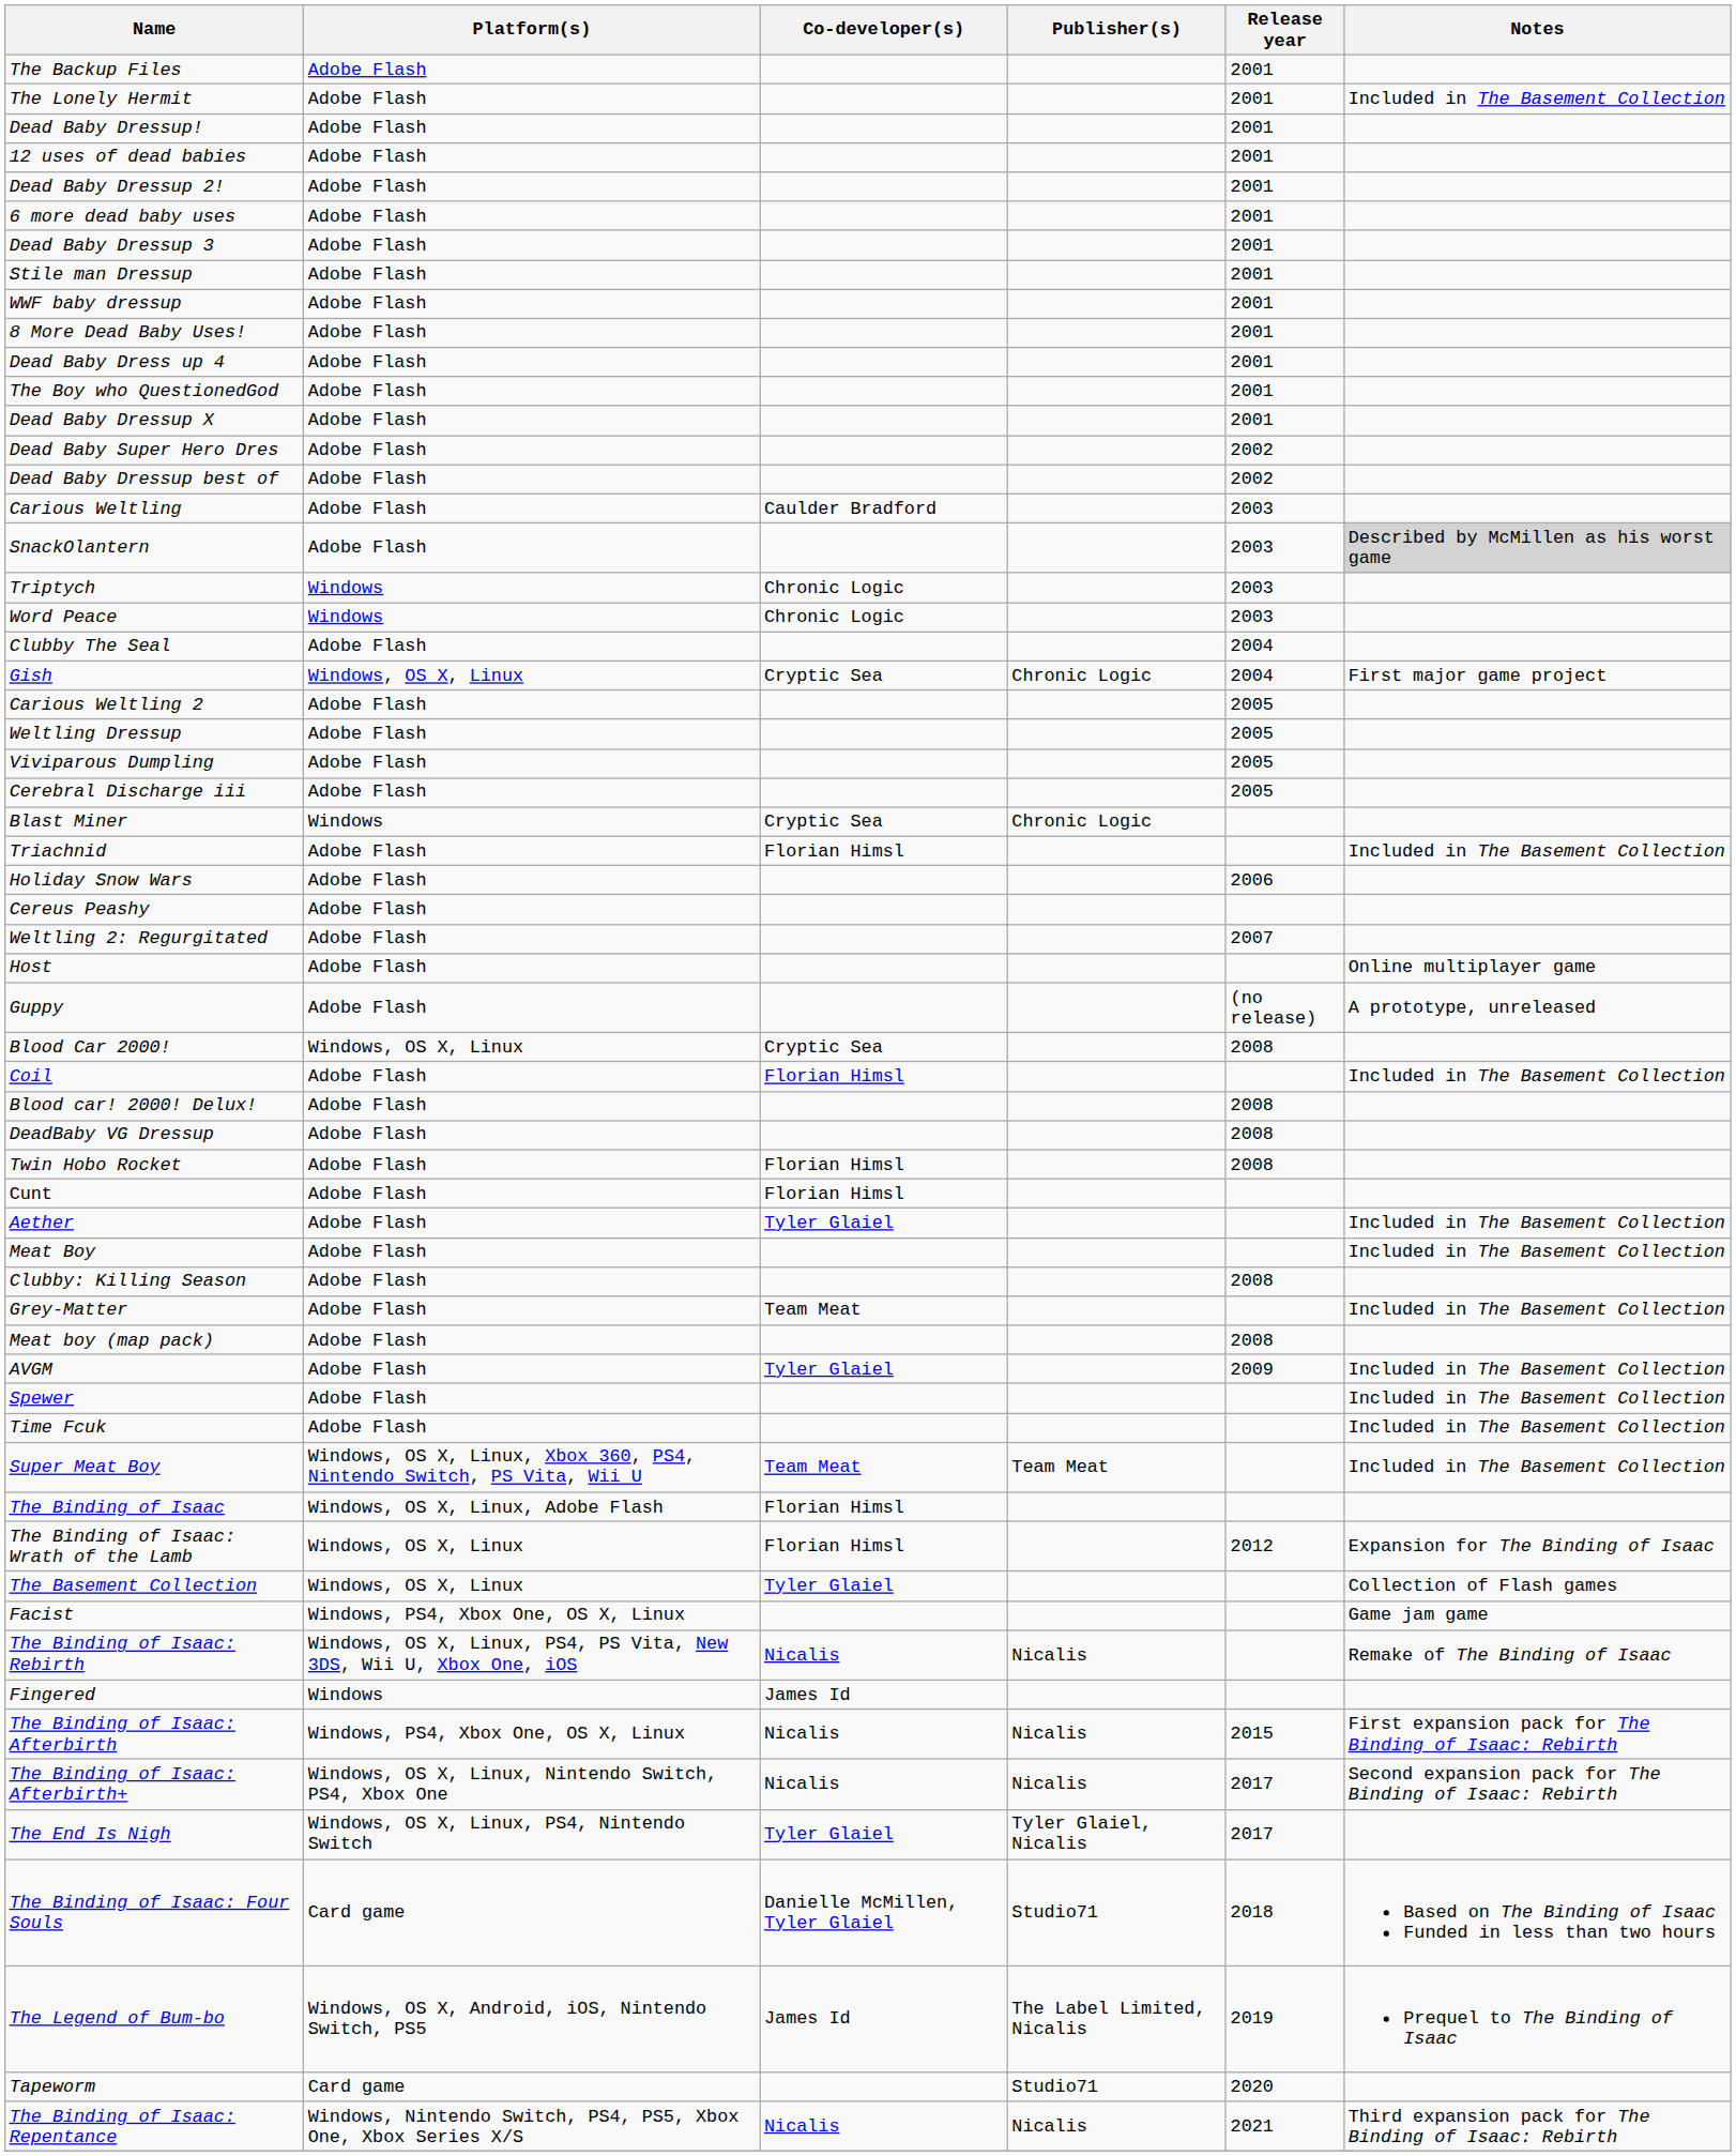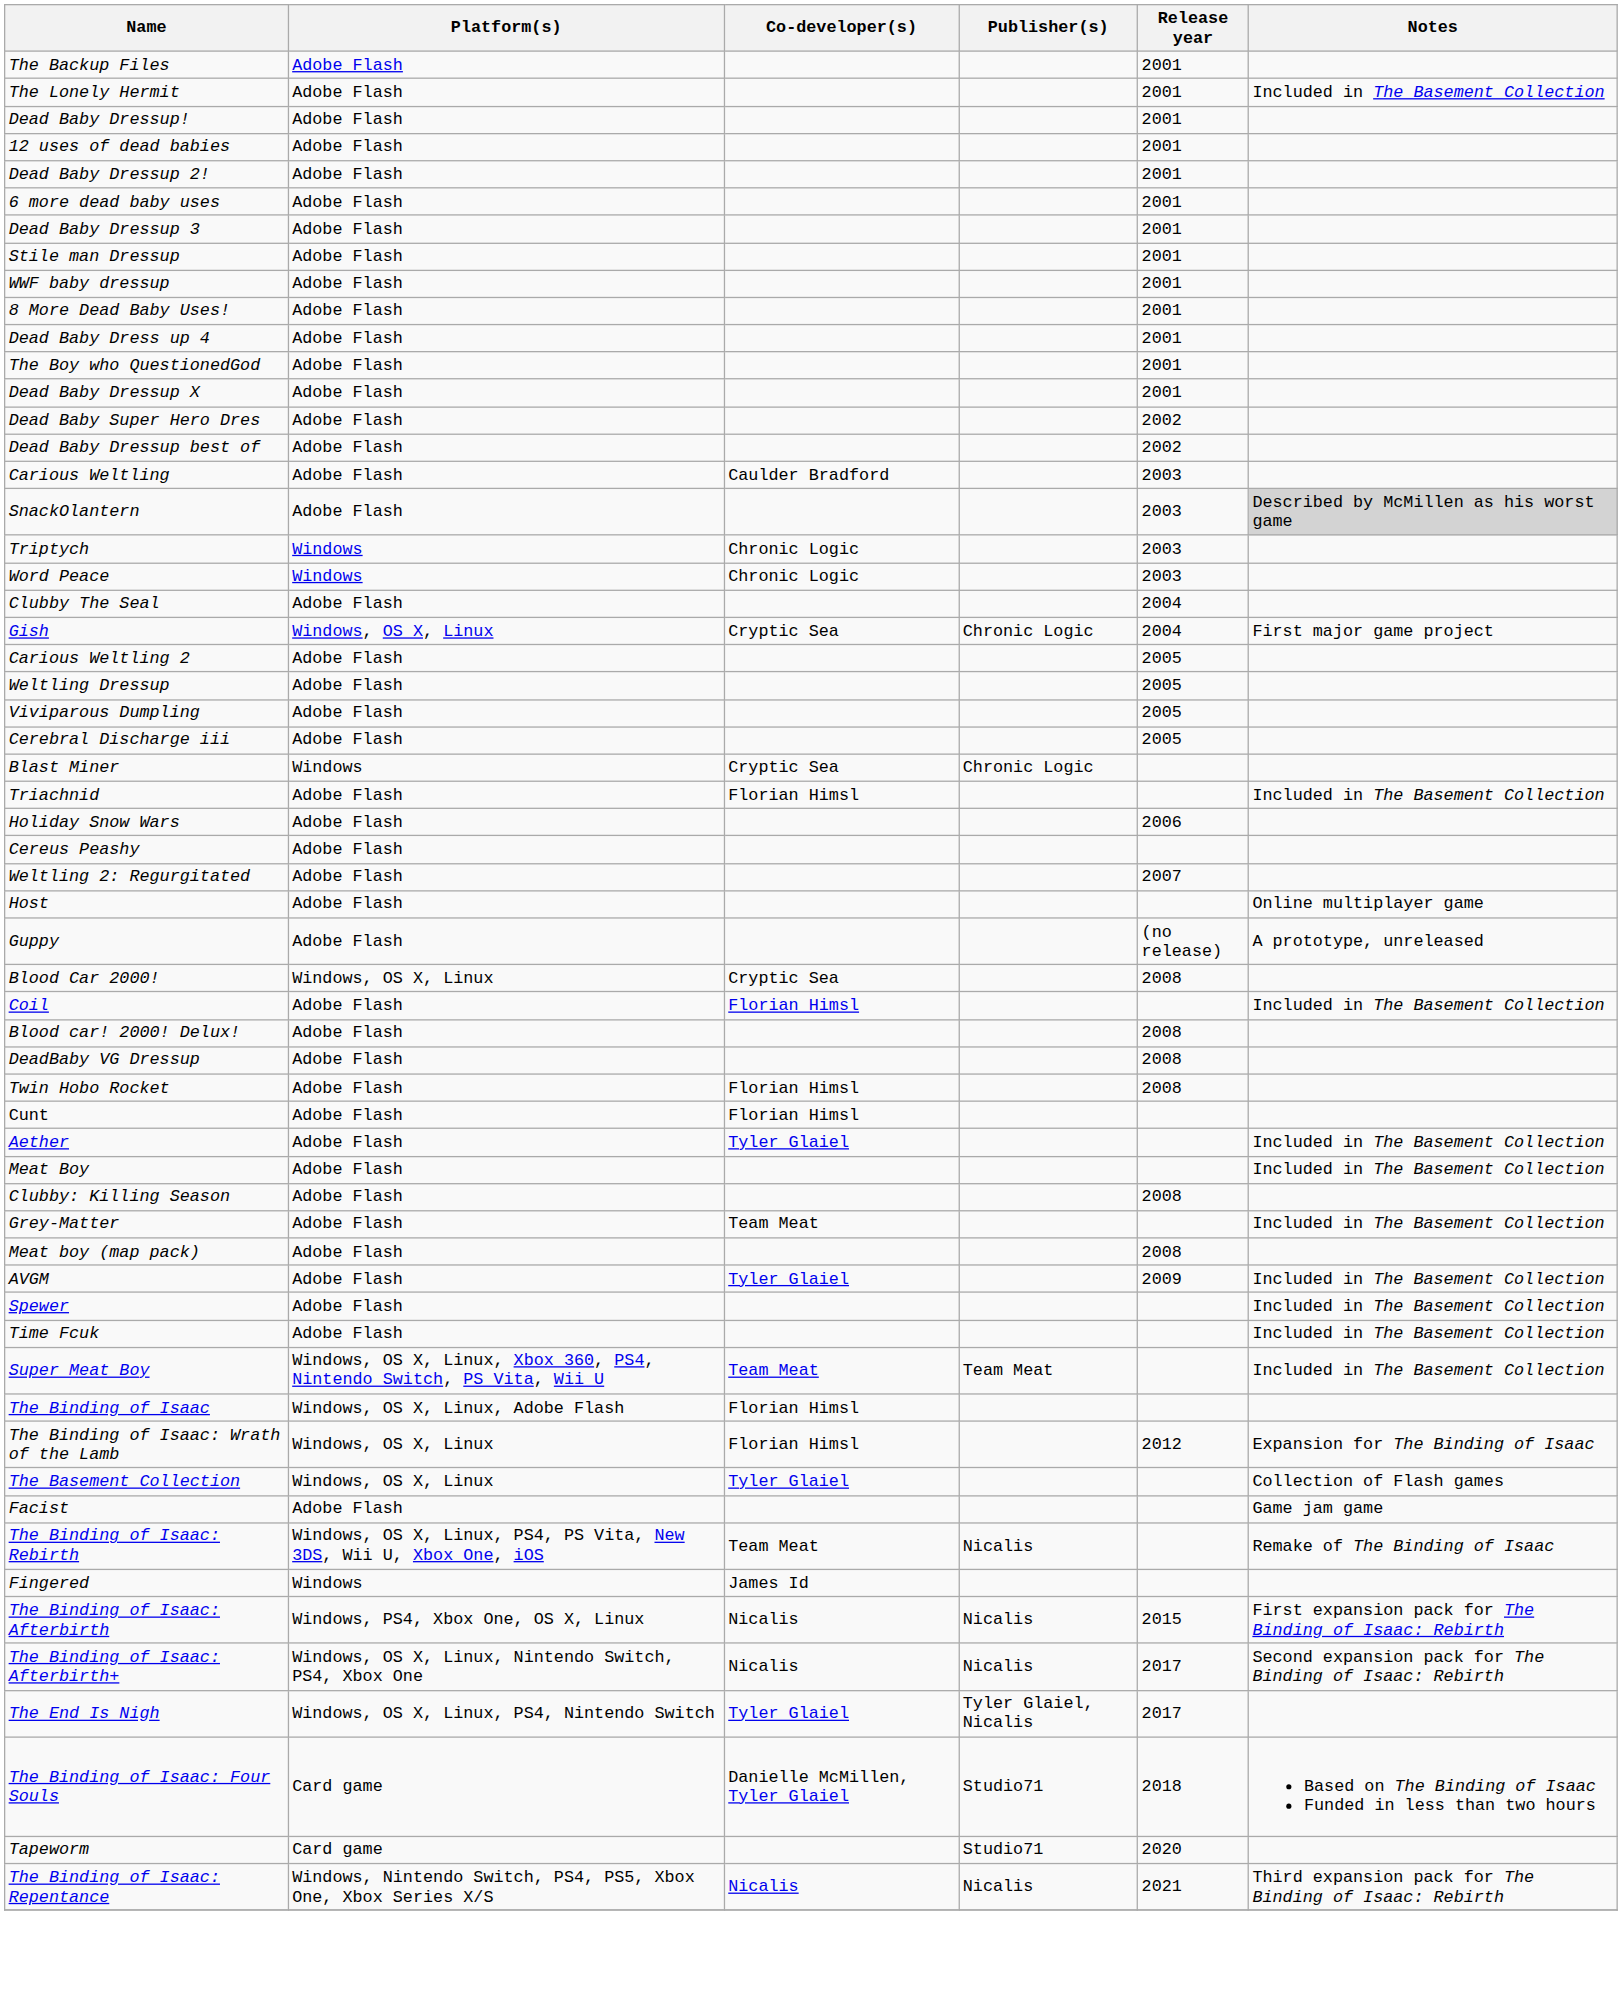 <table class="wikitable sortable">
 <tr>
 <th>Name</th>
 <th>Platform(s)</th>
 <th>Co-developer(s)</th>
 <th>Publisher(s)</th>
 <th>Release year</th>
 <th>Notes</th>
 </tr>
 <tr>
 <td><em>The Backup Files</em></td>
 <td><a href='#'>Adobe Flash</a></td>
 <td></td>
 <td></td>
 <td>2001</td>
 <td></td>
 </tr>
 <tr>
 <td><em>The Lonely Hermit</em></td>
 <td>Adobe Flash</td>
 <td></td>
 <td></td>
 <td>2001</td>
 <td>Included in <em><a href='#'>The Basement Collection</a></em></td>
 </tr>
 <tr>
 <td><em>Dead Baby Dressup!</em></td>
 <td>Adobe Flash</td>
 <td></td>
 <td></td>
 <td>2001</td>
 <td></td>
 </tr>
 <tr>
 <td><em>12 uses of dead babies</em></td>
 <td>Adobe Flash</td>
 <td></td>
 <td></td>
 <td>2001</td>
 <td></td>
 </tr>
 <tr>
 <td><em>Dead Baby Dressup 2!</em></td>
 <td>Adobe Flash</td>
 <td></td>
 <td></td>
 <td>2001</td>
 <td></td>
 </tr>
 <tr>
 <td><em>6 more dead baby uses</em></td>
 <td>Adobe Flash</td>
 <td></td>
 <td></td>
 <td>2001</td>
 <td></td>
 </tr>
 <tr>
 <td><em>Dead Baby Dressup 3</em></td>
 <td>Adobe Flash</td>
 <td></td>
 <td></td>
 <td>2001</td>
 <td></td>
 </tr>
 <tr>
 <td><em>Stile man Dressup</em></td>
 <td>Adobe Flash</td>
 <td></td>
 <td></td>
 <td>2001</td>
 <td></td>
 </tr>
 <tr>
 <td><em>WWF baby dressup</em></td>
 <td>Adobe Flash</td>
 <td></td>
 <td></td>
 <td>2001</td>
 <td></td>
 </tr>
 <tr>
 <td><em>8 More Dead Baby Uses!</em></td>
 <td>Adobe Flash</td>
 <td></td>
 <td></td>
 <td>2001</td>
 <td></td>
 </tr>
 <tr>
 <td><em>Dead Baby Dress up 4</em></td>
 <td>Adobe Flash</td>
 <td></td>
 <td></td>
 <td>2001</td>
 <td></td>
 </tr>
 <tr>
 <td><em>The Boy who QuestionedGod</em></td>
 <td>Adobe Flash</td>
 <td></td>
 <td></td>
 <td>2001</td>
 <td></td>
 </tr>
 <tr>
 <td><em>Dead Baby Dressup X</em></td>
 <td>Adobe Flash</td>
 <td></td>
 <td></td>
 <td>2001</td>
 <td></td>
 </tr>
 <tr>
 <td><em>Dead Baby Super Hero Dres</em></td>
 <td>Adobe Flash</td>
 <td></td>
 <td></td>
 <td>2002</td>
 <td></td>
 </tr>
 <tr>
 <td><em>Dead Baby Dressup best of</em></td>
 <td>Adobe Flash</td>
 <td></td>
 <td></td>
 <td>2002</td>
 <td></td>
 </tr>
 <tr>
 <td><em>Carious Weltling</em></td>
 <td>Adobe Flash</td>
 <td>Caulder Bradford</td>
 <td></td>
 <td>2003</td>
 <td></td>
 </tr>
 <tr>
 <td><em>SnackOlantern</em></td>
 <td>Adobe Flash</td>
 <td></td>
 <td></td>
 <td>2003</td>
 <td style="background: lightgrey;">Described by McMillen as his worst game</td>
 </tr>
 <tr>
 <td><em>Triptych</em></td>
 <td><a href='#'>Windows</a></td>
 <td>Chronic Logic</td>
 <td></td>
 <td>2003</td>
 <td></td>
 </tr>
 <tr>
 <td><em>Word Peace</em></td>
 <td><a href='#'>Windows</a></td>
 <td>Chronic Logic</td>
 <td></td>
 <td>2003</td>
 <td></td>
 </tr>
 <tr>
 <td><em>Clubby The Seal</em></td>
 <td>Adobe Flash</td>
 <td></td>
 <td></td>
 <td>2004</td>
 <td></td>
 </tr>
 <tr>
 <td><em><a href='#'>Gish</a></em></td>
 <td><a href='#'>Windows</a>, <a href='#'>OS X</a>, <a href='#'>Linux</a></td>
 <td>Cryptic Sea</td>
 <td>Chronic Logic</td>
 <td>2004</td>
 <td>First major game project</td>
 </tr>
 <tr>
 <td><em>Carious Weltling 2</em></td>
 <td>Adobe Flash</td>
 <td></td>
 <td></td>
 <td>2005</td>
 <td></td>
 </tr>
 <tr>
 <td><em>Weltling Dressup</em></td>
 <td>Adobe Flash</td>
 <td></td>
 <td></td>
 <td>2005</td>
 <td></td>
 </tr>
 <tr>
 <td><em>Viviparous Dumpling</em></td>
 <td>Adobe Flash</td>
 <td></td>
 <td></td>
 <td>2005</td>
 <td></td>
 </tr>
 <tr>
 <td><em>Cerebral Discharge iii</em></td>
 <td>Adobe Flash</td>
 <td></td>
 <td></td>
 <td>2005</td>
 <td></td>
 </tr>
 <tr>
 <td><em>Blast Miner</em></td>
 <td>Windows</td>
 <td>Cryptic Sea</td>
 <td>Chronic Logic</td>
 <td></td>
 <td></td>
 </tr>
 <tr>
 <td><em>Triachnid</em></td>
 <td>Adobe Flash</td>
 <td>Florian Himsl</td>
 <td></td>
 <td></td>
 <td>Included in <em>The Basement Collection</em></td>
 </tr>
 <tr>
 <td><em>Holiday Snow Wars</em></td>
 <td>Adobe Flash</td>
 <td></td>
 <td></td>
 <td>2006</td>
 <td></td>
 </tr>
 <tr>
 <td><em>Cereus Peashy</em></td>
 <td>Adobe Flash</td>
 <td></td>
 <td></td>
 <td></td>
 <td></td>
 </tr>
 <tr>
 <td><em>Weltling 2: Regurgitated</em></td>
 <td>Adobe Flash</td>
 <td></td>
 <td></td>
 <td>2007</td>
 <td></td>
 </tr>
 <tr>
 <td><em>Host</em></td>
 <td>Adobe Flash</td>
 <td></td>
 <td></td>
 <td></td>
 <td>Online multiplayer game</td>
 </tr>
 <tr>
 <td><em>Guppy</em></td>
 <td>Adobe Flash</td>
 <td></td>
 <td></td>
 <td> (no release)</td>
 <td>A prototype, unreleased</td>
 </tr>
 <tr>
 <td><em>Blood Car 2000!</em></td>
 <td>Windows, OS X, Linux</td>
 <td>Cryptic Sea</td>
 <td></td>
 <td>2008</td>
 <td></td>
 </tr>
 <tr>
 <td><a href='#'><em>Coil</em></a></td>
 <td>Adobe Flash</td>
 <td><a href='#'>Florian Himsl</a></td>
 <td></td>
 <td></td>
 <td>Included in <em>The Basement Collection</em></td>
 </tr>
 <tr>
 <td><em>Blood car! 2000! Delux!</em></td>
 <td>Adobe Flash</td>
 <td></td>
 <td></td>
 <td>2008</td>
 <td></td>
 </tr>
 <tr>
 <td><em>DeadBaby VG Dressup</em></td>
 <td>Adobe Flash</td>
 <td></td>
 <td></td>
 <td>2008</td>
 <td></td>
 </tr>
 <tr>
 <td><em>Twin Hobo Rocket</em></td>
 <td>Adobe Flash</td>
 <td>Florian Himsl</td>
 <td></td>
 <td>2008</td>
 <td></td>
 </tr>
 <tr>
 <td>Cunt</td>
 <td>Adobe Flash</td>
 <td>Florian Himsl</td>
 <td></td>
 <td></td>
 <td></td>
 </tr>
 <tr>
 <td><em><a href='#'>Aether</a></em></td>
 <td>Adobe Flash</td>
 <td><a href='#'>Tyler Glaiel</a></td>
 <td></td>
 <td></td>
 <td>Included in <em>The Basement Collection</em></td>
 </tr>
 <tr>
 <td><em>Meat Boy</em></td>
 <td>Adobe Flash</td>
 <td></td>
 <td></td>
 <td></td>
 <td>Included in <em>The Basement Collection</em></td>
 </tr>
 <tr>
 <td><em>Clubby: Killing Season</em></td>
 <td>Adobe Flash</td>
 <td></td>
 <td></td>
 <td>2008</td>
 <td></td>
 </tr>
 <tr>
 <td><em>Grey-Matter</em></td>
 <td>Adobe Flash</td>
 <td>Team Meat</td>
 <td></td>
 <td></td>
 <td>Included in <em>The Basement Collection</em></td>
 </tr>
 <tr>
 <td><em>Meat boy (map pack)</em></td>
 <td>Adobe Flash</td>
 <td></td>
 <td></td>
 <td>2008</td>
 <td></td>
 </tr>
 <tr>
 <td><em>AVGM</em></td>
 <td>Adobe Flash</td>
 <td><a href='#'>Tyler Glaiel</a></td>
 <td></td>
 <td>2009</td>
 <td>Included in <em>The Basement Collection</em></td>
 </tr>
 <tr>
 <td><em><a href='#'>Spewer</a></em></td>
 <td>Adobe Flash</td>
 <td></td>
 <td></td>
 <td></td>
 <td>Included in <em>The Basement Collection</em></td>
 </tr>
 <tr>
 <td><em>Time Fcuk</em></td>
 <td>Adobe Flash</td>
 <td></td>
 <td></td>
 <td></td>
 <td>Included in <em>The Basement Collection</em></td>
 </tr>
 <tr>
 <td><em><a href='#'>Super Meat Boy</a></em></td>
 <td>Windows, OS X, Linux, <a href='#'>Xbox 360</a>, <a href='#'>PS4</a>, <a href='#'>Nintendo Switch</a>, <a href='#'>PS Vita</a>, <a href='#'>Wii U</a></td>
 <td><a href='#'>Team Meat</a></td>
 <td>Team Meat</td>
 <td></td>
 <td>Included in <em>The Basement Collection</em></td>
 </tr>
 <tr>
 <td><em><a href='#'>The Binding of Isaac</a></em></td>
 <td>Windows, OS X, Linux, Adobe Flash</td>
 <td>Florian Himsl</td>
 <td></td>
 <td></td>
 <td></td>
 </tr>
 <tr>
 <td><em>The Binding of Isaac: Wrath of the Lamb</em></td>
 <td>Windows, OS X, Linux</td>
 <td>Florian Himsl</td>
 <td></td>
 <td>2012</td>
 <td>Expansion for <em>The Binding of Isaac</em></td>
 </tr>
 <tr>
 <td><em><a href='#'>The Basement Collection</a></em></td>
 <td>Windows, OS X, Linux</td>
 <td><a href='#'>Tyler Glaiel</a></td>
 <td></td>
 <td></td>
 <td>Collection of Flash games</td>
 </tr>
 <tr>
 <td><em>Facist</em></td>
-<td>Windows, PS4, Xbox One, OS X, Linux</td>
+<td>Adobe Flash</td>
 <td></td>
 <td></td>
 <td></td>
 <td>Game jam game</td>
 </tr>
 <tr>
 <td><em><a href='#'>The Binding of Isaac: Rebirth</a></em></td>
 <td>Windows, OS X, Linux, PS4, PS Vita, <a href='#'>New 3DS</a>, Wii U, <a href='#'>Xbox One</a>, <a href='#'>iOS</a></td>
-<td><a href='#'>Nicalis</a></td>
+<td>Team Meat</td>
 <td>Nicalis</td>
 <td></td>
 <td>Remake of <em>The Binding of Isaac</em></td>
 </tr>
 <tr>
 <td><em>Fingered</em></td>
 <td>Windows</td>
 <td>James Id</td>
 <td></td>
 <td></td>
 <td></td>
 </tr>
 <tr>
 <td><em><a href='#'>The Binding of Isaac: Afterbirth</a></em></td>
 <td>Windows, PS4, Xbox One, OS X, Linux</td>
 <td>Nicalis</td>
 <td>Nicalis</td>
 <td>2015</td>
 <td>First expansion pack for <em><a href='#'>The Binding of Isaac: Rebirth</a></em></td>
 </tr>
 <tr>
 <td><em><a href='#'>The Binding of Isaac: Afterbirth+</a></em></td>
 <td>Windows, OS X, Linux, Nintendo Switch, PS4, Xbox One</td>
 <td>Nicalis</td>
 <td>Nicalis</td>
 <td>2017</td>
 <td>Second expansion pack for <em>The Binding of Isaac: Rebirth</em></td>
 </tr>
 <tr>
 <td><em><a href='#'>The End Is Nigh</a></em></td>
 <td>Windows, OS X, Linux, PS4, Nintendo Switch</td>
 <td><a href='#'>Tyler Glaiel</a></td>
 <td>Tyler Glaiel, Nicalis</td>
 <td>2017</td>
 <td></td>
 </tr>
 <tr>
 <td><em><a href='#'>The Binding of Isaac: Four Souls</a></em></td>
 <td>Card game</td>
 <td>Danielle McMillen, <a href='#'>Tyler Glaiel</a></td>
 <td>Studio71</td>
 <td>2018</td>
 <td><br><ul><li>Based on <em>The Binding of Isaac</em></li><li>Funded in less than two hours</li></ul></td>
 </tr>
 <tr>
-<td><em><a href='#'>The Legend of Bum-bo</a></em></td>
-<td>Windows, OS X, Android, iOS, Nintendo Switch, PS5</td>
-<td>James Id</td>
-<td>The Label Limited, Nicalis</td>
-<td>2019</td>
-<td><br><ul><li>Prequel to <em>The Binding of Isaac</em></li></ul></td>
-</tr>
-<tr>
 <td><em>Tapeworm</em></td>
 <td>Card game</td>
 <td></td>
 <td>Studio71</td>
 <td>2020</td>
 <td></td>
 </tr>
 <tr>
 <td><em><a href='#'>The Binding of Isaac: Repentance</a></em></td>
 <td>Windows, Nintendo Switch, PS4, PS5, Xbox One, Xbox Series X/S</td>
 <td><a href='#'>Nicalis</a></td>
 <td>Nicalis</td>
 <td>2021</td>
 <td>Third expansion pack for <em>The Binding of Isaac: Rebirth</em></td>
 </tr>
 <tr>
 </tr>
 </table>
